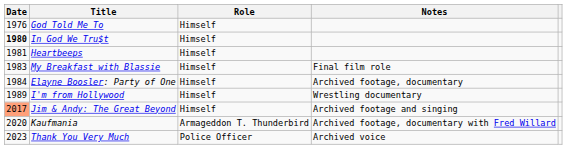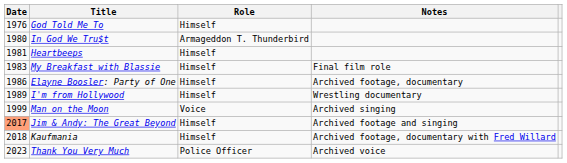 <table class="wikitable sortable">
 <tr>
 <th>Date</th>
 <th>Title</th>
 <th>Role</th>
 <th class="unsortable">Notes</th>
 <th class="unsortable"></th>
 </tr>
 <tr>
 <td>1976</td>
 <td><em><a href='#'>God Told Me To</a></em></td>
 <td>Himself</td>
 <td></td>
 <td style="text-align: center;"></td>
 </tr>
 <tr>
-<td><strong>1980</strong></td>
+<td>1980</td>
 <td><em><a href='#'>In God We Tru$t</a></em></td>
-<td>Himself</td>
+<td>Armageddon T. Thunderbird</td>
 <td></td>
 <td style="text-align: center;"></td>
 </tr>
 <tr>
 <td>1981</td>
 <td><em><a href='#'>Heartbeeps</a></em></td>
 <td>Himself</td>
 <td></td>
 <td style="text-align: center;"></td>
 </tr>
 <tr>
 <td>1983</td>
 <td><em><a href='#'>My Breakfast with Blassie</a></em></td>
 <td>Himself</td>
 <td>Final film role</td>
 <td style="text-align: center;"></td>
 </tr>
 <tr>
-<td>1984</td>
+<td>1986</td>
 <td><em><a href='#'>Elayne Boosler</a>: Party of One</em></td>
 <td>Himself</td>
 <td>Archived footage, documentary</td>
 <td style="text-align: center;"></td>
 </tr>
 <tr>
 <td>1989</td>
 <td><em><a href='#'>I'm from Hollywood</a></em></td>
 <td>Himself</td>
 <td>Wrestling documentary</td>
 <td style="text-align: center;"></td>
 </tr>
 <tr>
+<td>1999</td>
+<td><em><a href='#'>Man on the Moon</a></em></td>
+<td>Voice</td>
+<td>Archived singing</td>
+<td style="text-align: center;"></td>
+</tr>
+<tr>
 <td style="background: lightsalmon;">2017</td>
 <td><em><a href='#'>Jim & Andy: The Great Beyond</a></em></td>
 <td>Himself</td>
 <td>Archived footage and singing</td>
 <td style="text-align: center;"></td>
 </tr>
 <tr>
-<td>2020</td>
+<td>2018</td>
 <td><em>Kaufmania</em></td>
-<td>Armageddon T. Thunderbird</td>
+<td>Himself</td>
 <td>Archived footage, documentary with <a href='#'>Fred Willard</a></td>
 <td style="text-align: center;"></td>
 </tr>
 <tr>
 <td>2023</td>
 <td><em><a href='#'>Thank You Very Much</a></em></td>
 <td>Police Officer</td>
 <td>Archived voice</td>
 <td style="text-align: center;"></td>
 </tr>
 </table>
